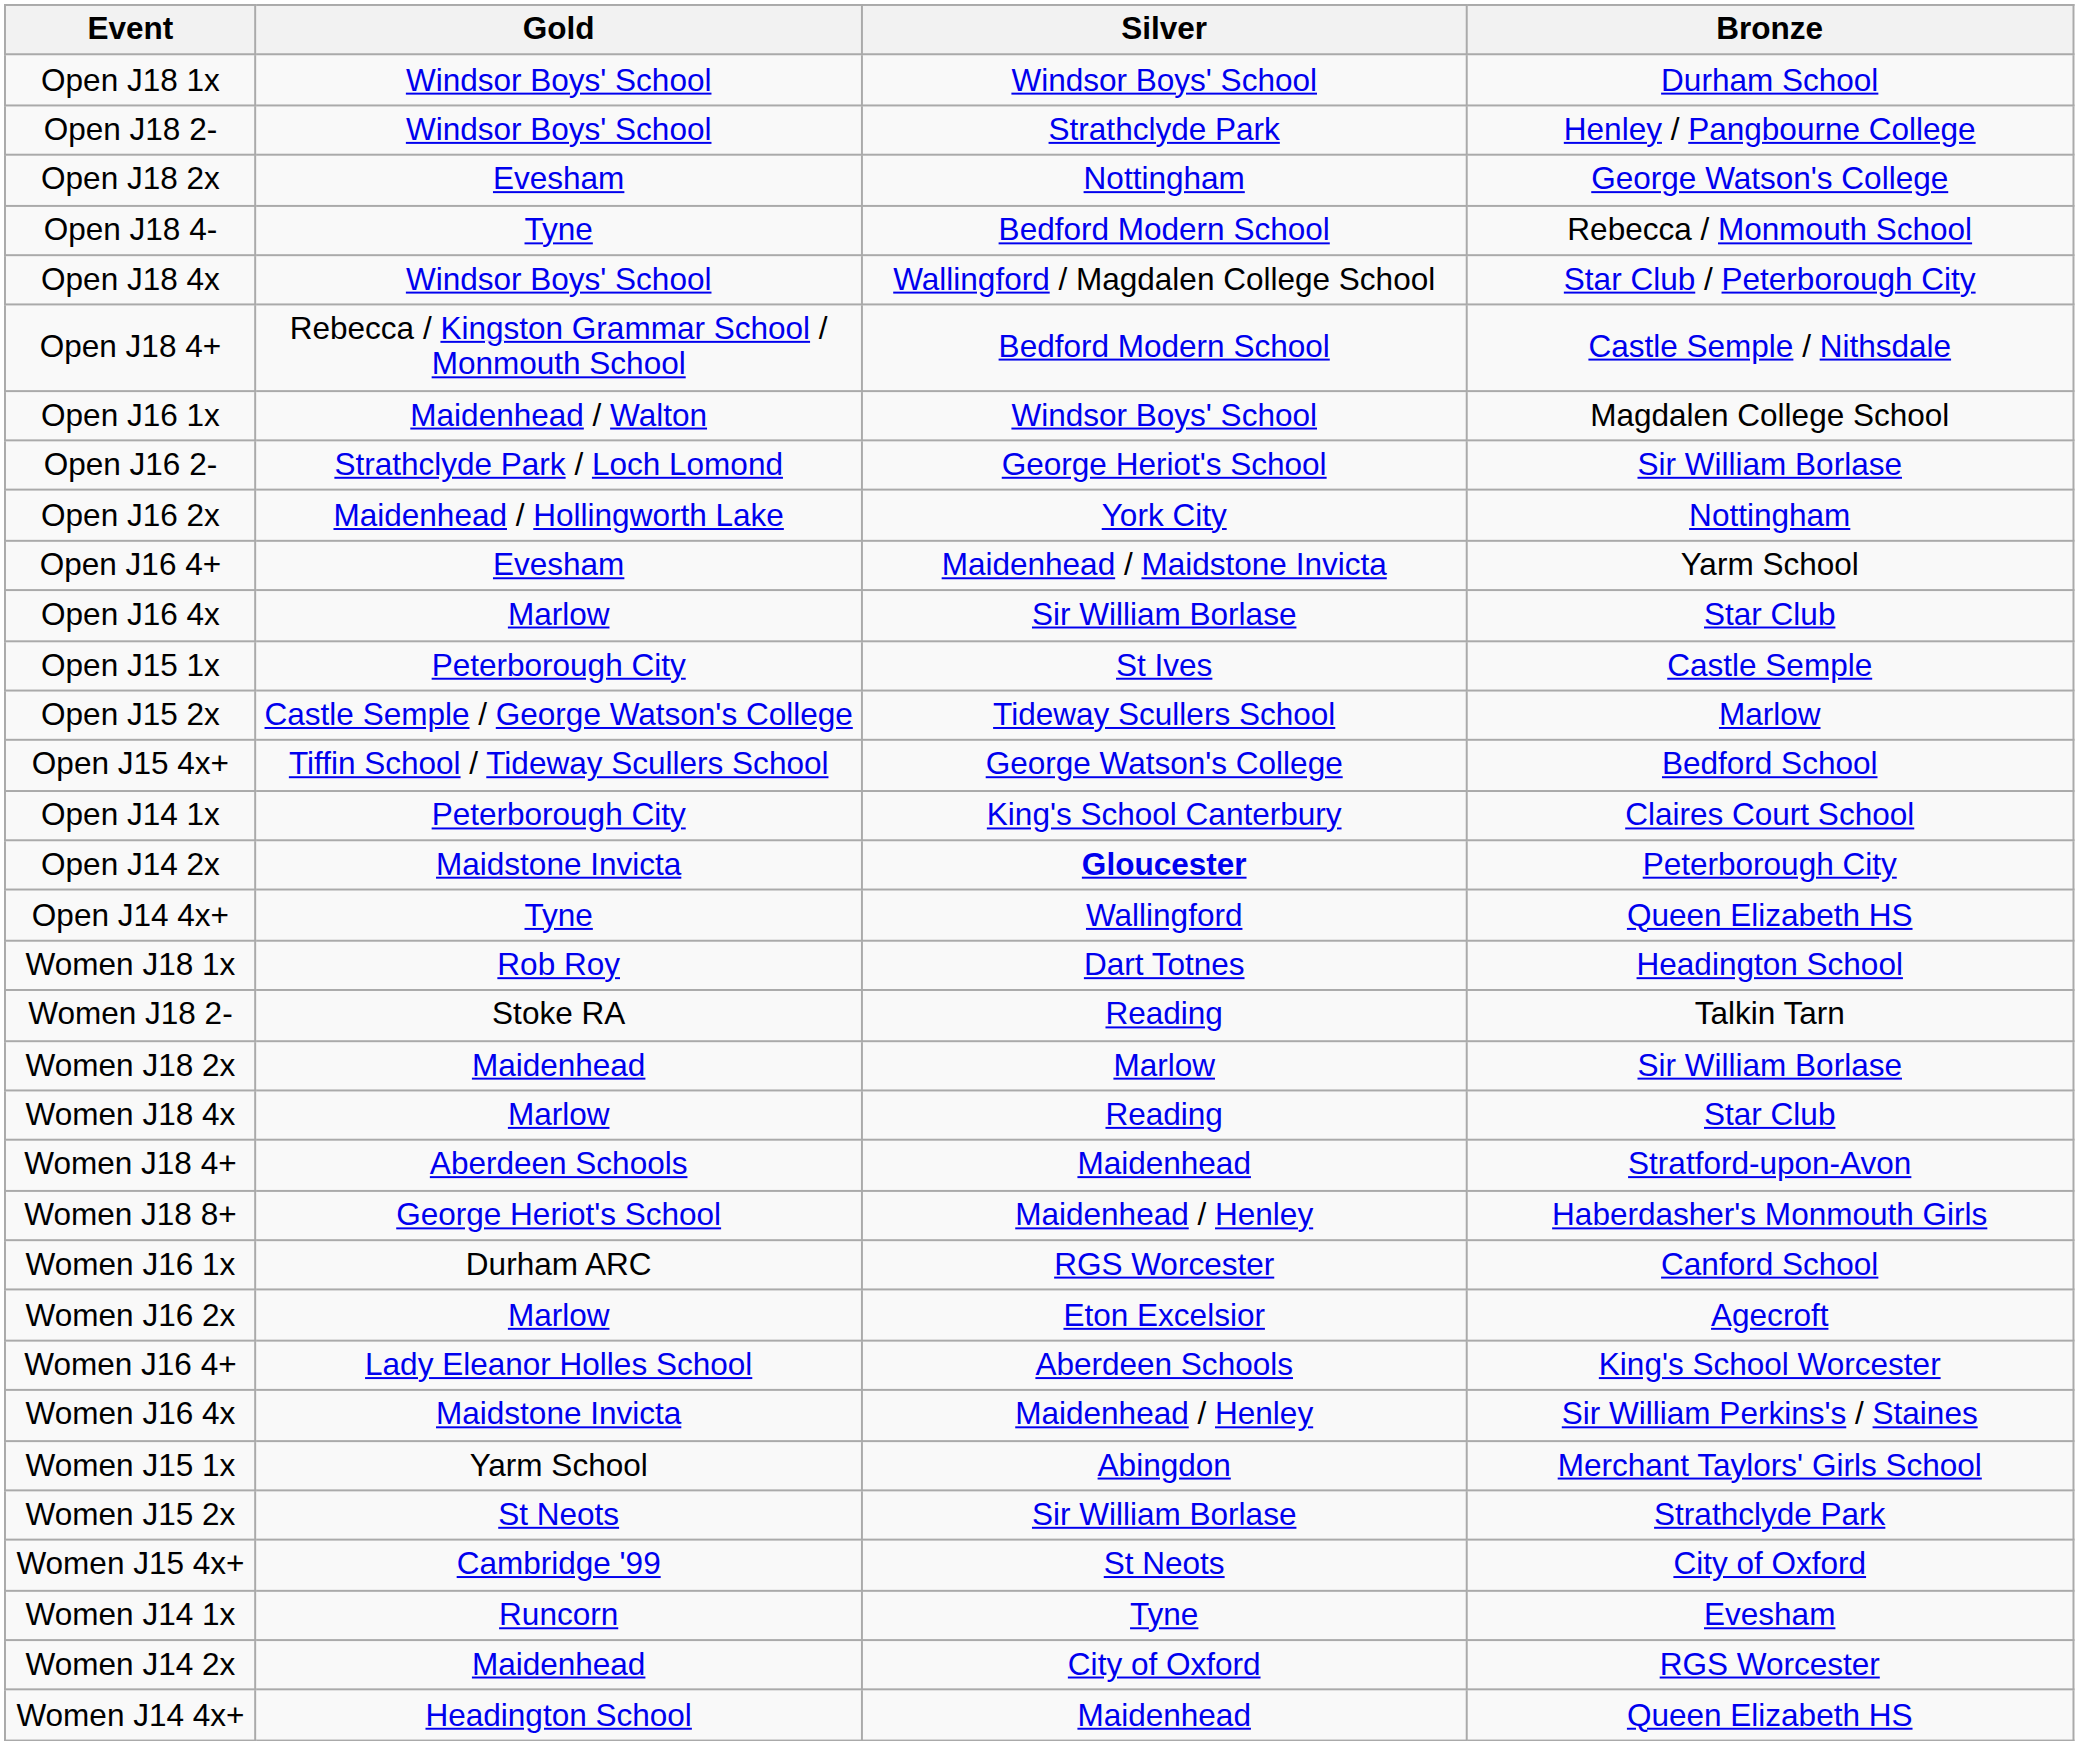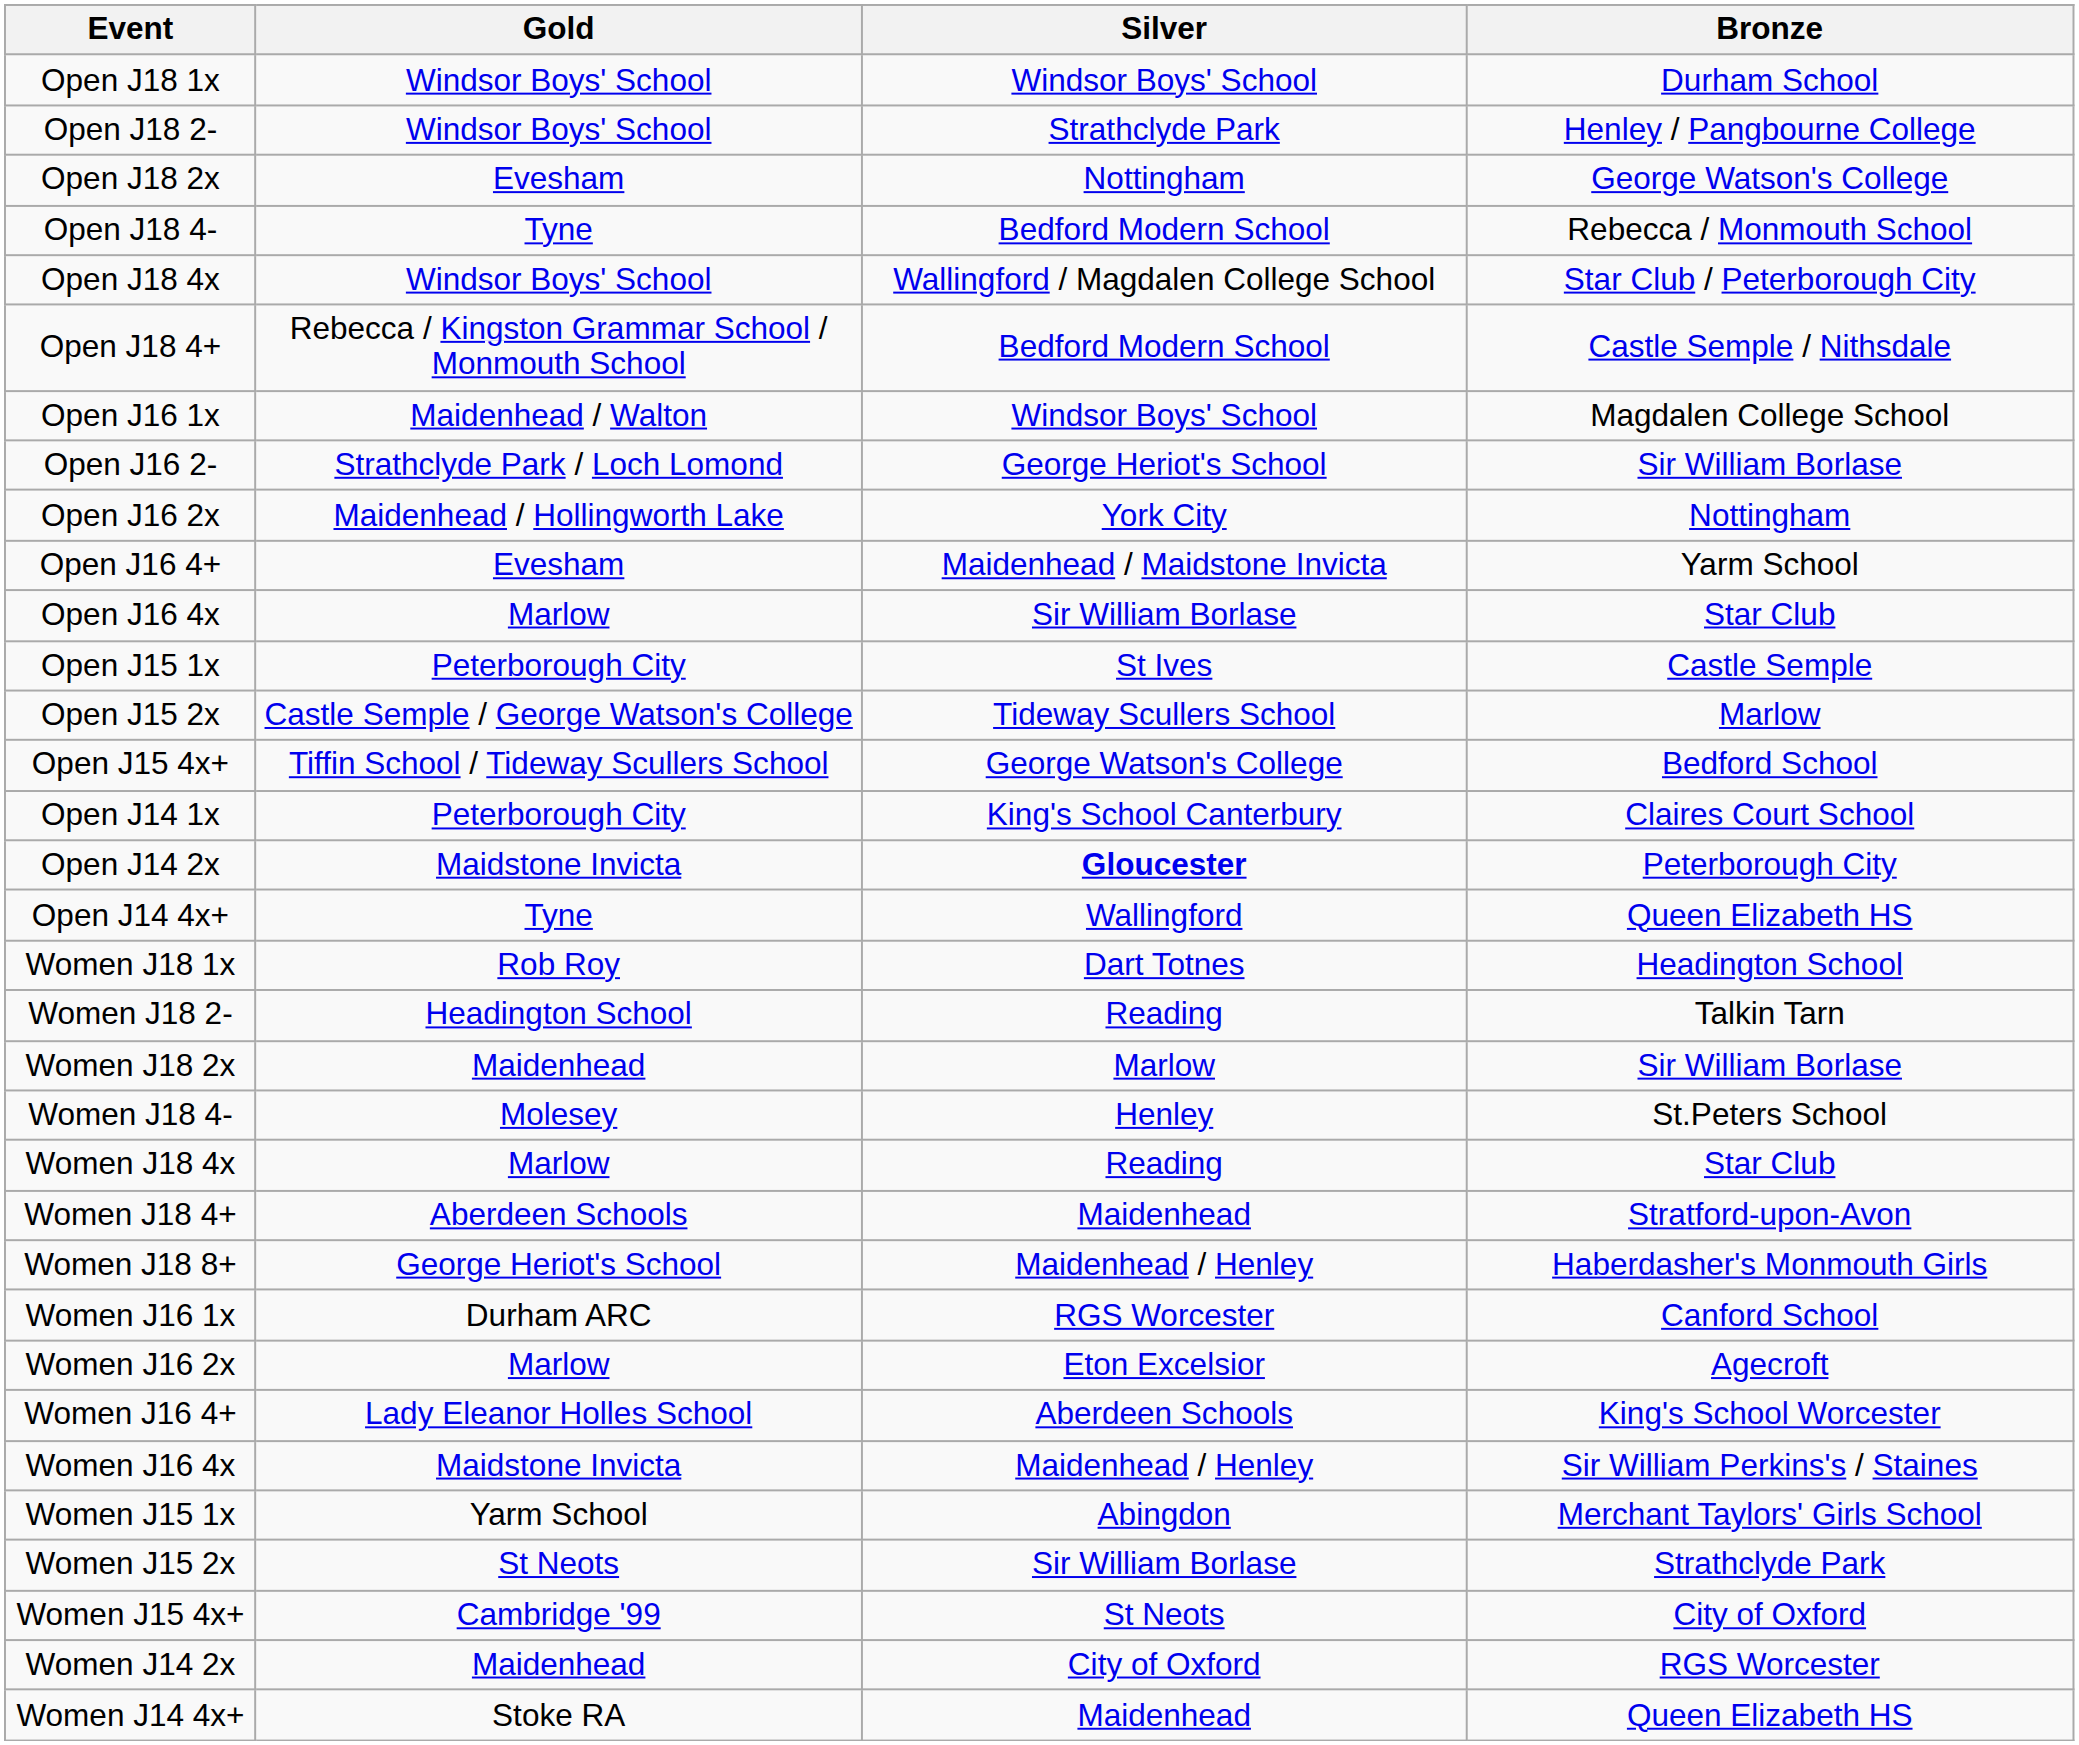 <table class="wikitable" style="text-align:center">
 <tr>
 <th width=120>Event</th>
 <th width=300>Gold</th>
 <th width=300>Silver</th>
 <th width=300>Bronze</th>
 </tr>
 <tr>
 <td>Open J18 1x</td>
 <td><a href='#'>Windsor Boys' School</a></td>
 <td><a href='#'>Windsor Boys' School</a></td>
 <td><a href='#'>Durham School</a></td>
 </tr>
 <tr>
 <td>Open J18 2-</td>
 <td><a href='#'>Windsor Boys' School</a></td>
 <td><a href='#'>Strathclyde Park</a></td>
 <td><a href='#'>Henley</a> / <a href='#'>Pangbourne College</a></td>
 </tr>
 <tr>
 <td>Open J18 2x</td>
 <td><a href='#'>Evesham</a></td>
 <td><a href='#'>Nottingham</a></td>
 <td><a href='#'>George Watson's College</a></td>
 </tr>
 <tr>
 <td>Open J18 4-</td>
 <td><a href='#'>Tyne</a></td>
 <td><a href='#'>Bedford Modern School</a></td>
 <td>Rebecca / <a href='#'>Monmouth School</a></td>
 </tr>
 <tr>
 <td>Open J18 4x</td>
 <td><a href='#'>Windsor Boys' School</a></td>
 <td><a href='#'>Wallingford</a> / Magdalen College School</td>
 <td><a href='#'>Star Club</a> / <a href='#'>Peterborough City</a></td>
 </tr>
 <tr>
 <td>Open J18 4+</td>
 <td>Rebecca / <a href='#'>Kingston Grammar School</a> / <a href='#'>Monmouth School</a></td>
 <td><a href='#'>Bedford Modern School</a></td>
 <td><a href='#'>Castle Semple</a> / <a href='#'>Nithsdale</a></td>
 </tr>
 <tr>
 <td>Open J16 1x</td>
 <td><a href='#'>Maidenhead</a> / <a href='#'>Walton</a></td>
 <td><a href='#'>Windsor Boys' School</a></td>
 <td>Magdalen College School</td>
 </tr>
 <tr>
 <td>Open J16 2-</td>
 <td><a href='#'>Strathclyde Park</a> / <a href='#'>Loch Lomond</a></td>
 <td><a href='#'>George Heriot's School</a></td>
 <td><a href='#'>Sir William Borlase</a></td>
 </tr>
 <tr>
 <td>Open J16 2x</td>
 <td><a href='#'>Maidenhead</a> / <a href='#'>Hollingworth Lake</a></td>
 <td><a href='#'>York City</a></td>
 <td><a href='#'>Nottingham</a></td>
 </tr>
 <tr>
 <td>Open J16 4+</td>
 <td><a href='#'>Evesham</a></td>
 <td><a href='#'>Maidenhead</a> / <a href='#'>Maidstone Invicta</a></td>
 <td>Yarm School</td>
 </tr>
 <tr>
 <td>Open J16 4x</td>
 <td><a href='#'>Marlow</a></td>
 <td><a href='#'>Sir William Borlase</a></td>
 <td><a href='#'>Star Club</a></td>
 </tr>
 <tr>
 <td>Open J15 1x</td>
 <td><a href='#'>Peterborough City</a></td>
 <td><a href='#'>St Ives</a></td>
 <td><a href='#'>Castle Semple</a></td>
 </tr>
 <tr>
 <td>Open J15 2x</td>
 <td><a href='#'>Castle Semple</a> / <a href='#'>George Watson's College</a></td>
 <td><a href='#'>Tideway Scullers School</a></td>
 <td><a href='#'>Marlow</a></td>
 </tr>
 <tr>
 <td>Open J15 4x+</td>
 <td><a href='#'>Tiffin School</a> / <a href='#'>Tideway Scullers School</a></td>
 <td><a href='#'>George Watson's College</a></td>
 <td><a href='#'>Bedford School</a></td>
 </tr>
 <tr>
 <td>Open J14 1x</td>
 <td><a href='#'>Peterborough City</a></td>
 <td><a href='#'>King's School Canterbury</a></td>
 <td><a href='#'>Claires Court School</a></td>
 </tr>
 <tr>
 <td>Open J14 2x</td>
 <td><a href='#'>Maidstone Invicta</a></td>
 <td><strong><a href='#'>Gloucester</a></strong></td>
 <td><a href='#'>Peterborough City</a></td>
 </tr>
 <tr>
 <td>Open J14 4x+</td>
 <td><a href='#'>Tyne</a></td>
 <td><a href='#'>Wallingford</a></td>
 <td><a href='#'>Queen Elizabeth HS</a></td>
 </tr>
 <tr>
 <td>Women J18 1x</td>
 <td><a href='#'>Rob Roy</a></td>
 <td><a href='#'>Dart Totnes</a></td>
 <td><a href='#'>Headington School</a></td>
 </tr>
 <tr>
 <td>Women J18 2-</td>
-<td>Stoke RA</td>
+<td><a href='#'>Headington School</a></td>
 <td><a href='#'>Reading</a></td>
 <td>Talkin Tarn</td>
 </tr>
 <tr>
 <td>Women J18 2x</td>
 <td><a href='#'>Maidenhead</a></td>
 <td><a href='#'>Marlow</a></td>
 <td><a href='#'>Sir William Borlase</a></td>
+</tr>
+<tr>
+<td>Women J18 4-</td>
+<td><a href='#'>Molesey</a></td>
+<td><a href='#'>Henley</a></td>
+<td>St.Peters School</td>
 </tr>
 <tr>
 <td>Women J18 4x</td>
 <td><a href='#'>Marlow</a></td>
 <td><a href='#'>Reading</a></td>
 <td><a href='#'>Star Club</a></td>
 </tr>
 <tr>
 <td>Women J18 4+</td>
 <td><a href='#'>Aberdeen Schools</a></td>
 <td><a href='#'>Maidenhead</a></td>
 <td><a href='#'>Stratford-upon-Avon</a></td>
 </tr>
 <tr>
 <td>Women J18 8+</td>
 <td><a href='#'>George Heriot's School</a></td>
 <td><a href='#'>Maidenhead</a> / <a href='#'>Henley</a></td>
 <td><a href='#'>Haberdasher's Monmouth Girls</a></td>
 </tr>
 <tr>
 <td>Women J16 1x</td>
 <td>Durham ARC</td>
 <td><a href='#'>RGS Worcester</a></td>
 <td><a href='#'>Canford School</a></td>
 </tr>
 <tr>
 <td>Women J16 2x</td>
 <td><a href='#'>Marlow</a></td>
 <td><a href='#'>Eton Excelsior</a></td>
 <td><a href='#'>Agecroft</a></td>
 </tr>
 <tr>
 <td>Women J16 4+</td>
 <td><a href='#'>Lady Eleanor Holles School</a></td>
 <td><a href='#'>Aberdeen Schools</a></td>
 <td><a href='#'>King's School Worcester</a></td>
 </tr>
 <tr>
 <td>Women J16 4x</td>
 <td><a href='#'>Maidstone Invicta</a></td>
 <td><a href='#'>Maidenhead</a> / <a href='#'>Henley</a></td>
 <td><a href='#'>Sir William Perkins's</a> / <a href='#'>Staines</a></td>
 </tr>
 <tr>
 <td>Women J15 1x</td>
 <td>Yarm School</td>
 <td><a href='#'>Abingdon</a></td>
 <td><a href='#'>Merchant Taylors' Girls School</a></td>
 </tr>
 <tr>
 <td>Women J15 2x</td>
 <td><a href='#'>St Neots</a></td>
 <td><a href='#'>Sir William Borlase</a></td>
 <td><a href='#'>Strathclyde Park</a></td>
 </tr>
 <tr>
 <td>Women J15 4x+</td>
 <td><a href='#'>Cambridge '99</a></td>
 <td><a href='#'>St Neots</a></td>
 <td><a href='#'>City of Oxford</a></td>
 </tr>
 <tr>
-<td>Women J14 1x</td>
-<td><a href='#'>Runcorn</a></td>
-<td><a href='#'>Tyne</a></td>
-<td><a href='#'>Evesham</a></td>
-</tr>
-<tr>
 <td>Women J14 2x</td>
 <td><a href='#'>Maidenhead</a></td>
 <td><a href='#'>City of Oxford</a></td>
 <td><a href='#'>RGS Worcester</a></td>
 </tr>
 <tr>
 <td>Women J14 4x+</td>
-<td><a href='#'>Headington School</a></td>
+<td>Stoke RA</td>
 <td><a href='#'>Maidenhead</a></td>
 <td><a href='#'>Queen Elizabeth HS</a></td>
 </tr>
 </table>
